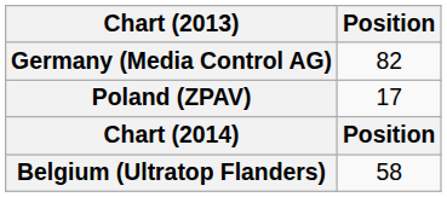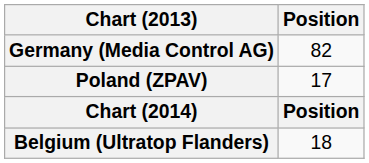 <table class="wikitable sortable plainrowheaders" style="text-align:center">
 <tr>
 <th scope="col">Chart (2013)</th>
 <th scope="col">Position</th>
 </tr>
 <tr>
 <th scope="row">Germany (Media Control AG)</th>
 <td style="text-align:center;">82</td>
 </tr>
 <tr>
 <th scope="row">Poland (ZPAV)</th>
 <td style="text-align:center;">17</td>
 </tr>
 <tr>
 <th scope="col">Chart (2014)</th>
 <th scope="col">Position</th>
 </tr>
 <tr>
 <th scope="row">Belgium (Ultratop Flanders)</th>
-<td style="text-align:center;">58</td>
+<td style="text-align:center;">18</td>
 </tr>
 </table>
